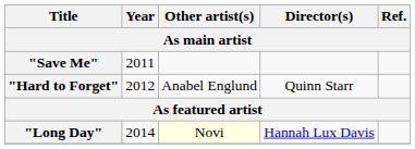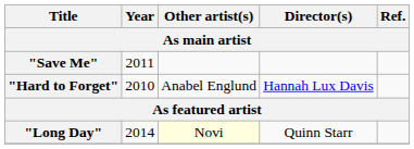 <table class="wikitable plainrowheaders" style="text-align:center;" border="1">
 <tr>
 <th>Title</th>
 <th>Year</th>
 <th>Other artist(s)</th>
 <th>Director(s)</th>
 <th>Ref.</th>
 </tr>
 <tr>
 <th colspan="5">As main artist</th>
 </tr>
 <tr>
 <th scope="row">"Save Me"</th>
 <td>2011</td>
 <td></td>
 <td></td>
 <td></td>
 </tr>
 <tr>
 <th scope="row">"Hard to Forget"</th>
-<td>2012</td>
+<td>2010</td>
 <td>Anabel Englund</td>
-<td>Quinn Starr</td>
+<td><a href='#'>Hannah Lux Davis</a></td>
 <td></td>
 </tr>
 <tr>
 <th colspan="5">As featured artist</th>
 </tr>
 <tr>
 <th scope="row">"Long Day"</th>
 <td>2014</td>
 <td style="background: lightyellow;">Novi</td>
-<td><a href='#'>Hannah Lux Davis</a></td>
+<td>Quinn Starr</td>
 <td></td>
 </tr>
 <tr>
 </tr>
 </table>
